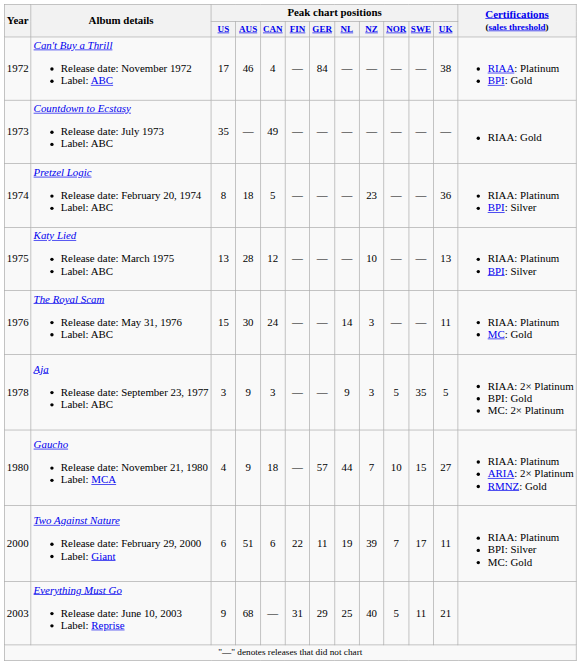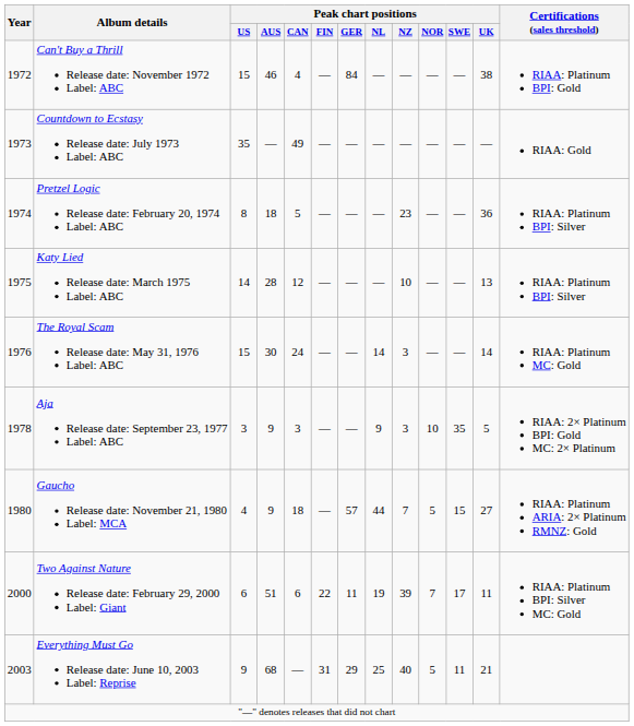 <table class="wikitable" style="text-align:center;">
 <tr>
 <th rowspan="2">Year</th>
 <th rowspan="2">Album details</th>
 <th colspan="10">Peak chart positions</th>
 <th rowspan="2"><a href='#'>Certifications</a><br><small>(<a href='#'>sales threshold</a>)</small></th>
 </tr>
 <tr style="font-size:smaller;">
 <th style="width:30px;"><a href='#'>US</a><br></th>
 <th style="width:30px;"><a href='#'>AUS</a><br></th>
 <th style="width:30px;"><a href='#'>CAN</a><br></th>
 <th style="width:30px;"><a href='#'>FIN</a><br></th>
 <th style="width:30px;"><a href='#'>GER</a><br></th>
 <th style="width:30px;"><a href='#'>NL</a><br></th>
 <th style="width:30px;"><a href='#'>NZ</a><br></th>
 <th style="width:30px;"><a href='#'>NOR</a><br></th>
 <th style="width:30px;"><a href='#'>SWE</a><br></th>
 <th style="width:30px;"><a href='#'>UK</a><br></th>
 </tr>
 <tr>
 <td>1972</td>
 <td style="text-align:left;"><em><a href='#'>Can't Buy a Thrill</a></em><br><ul><li>Release date: November 1972</li><li>Label: <a href='#'>ABC</a></li></ul></td>
-<td>17</td>
+<td>15</td>
 <td>46</td>
 <td>4</td>
 <td>—</td>
 <td>84</td>
 <td>—</td>
 <td>—</td>
 <td>—</td>
 <td>—</td>
 <td>38</td>
 <td style="text-align:left;"><br><ul><li><a href='#'>RIAA</a>: Platinum</li><li><a href='#'>BPI</a>: Gold</li></ul></td>
 </tr>
 <tr>
 <td>1973</td>
 <td style="text-align:left;"><em><a href='#'>Countdown to Ecstasy</a></em><br><ul><li>Release date: July 1973</li><li>Label: ABC</li></ul></td>
 <td>35</td>
 <td>—</td>
 <td>49</td>
 <td>—</td>
 <td>—</td>
 <td>—</td>
 <td>—</td>
 <td>—</td>
 <td>—</td>
 <td>—</td>
 <td style="text-align:left;"><br><ul><li>RIAA: Gold</li></ul></td>
 </tr>
 <tr>
 <td>1974</td>
 <td style="text-align:left;"><em><a href='#'>Pretzel Logic</a></em><br><ul><li>Release date: February 20, 1974</li><li>Label: ABC</li></ul></td>
 <td>8</td>
 <td>18</td>
 <td>5</td>
 <td>—</td>
 <td>—</td>
 <td>—</td>
 <td>23</td>
 <td>—</td>
 <td>—</td>
 <td>36</td>
 <td style="text-align:left;"><br><ul><li>RIAA: Platinum</li><li><a href='#'>BPI</a>: Silver</li></ul></td>
 </tr>
 <tr>
 <td>1975</td>
 <td style="text-align:left;"><em><a href='#'>Katy Lied</a></em><br><ul><li>Release date: March 1975</li><li>Label: ABC</li></ul></td>
-<td>13</td>
+<td>14</td>
 <td>28</td>
 <td>12</td>
 <td>—</td>
 <td>—</td>
 <td>—</td>
 <td>10</td>
 <td>—</td>
 <td>—</td>
 <td>13</td>
 <td style="text-align:left;"><br><ul><li>RIAA: Platinum</li><li><a href='#'>BPI</a>: Silver</li></ul></td>
 </tr>
 <tr>
 <td>1976</td>
 <td style="text-align:left;"><em><a href='#'>The Royal Scam</a></em><br><ul><li>Release date: May 31, 1976</li><li>Label: ABC</li></ul></td>
 <td>15</td>
 <td>30</td>
 <td>24</td>
 <td>—</td>
 <td>—</td>
 <td>14</td>
 <td>3</td>
 <td>—</td>
 <td>—</td>
-<td>11</td>
+<td>14</td>
 <td style="text-align:left;"><br><ul><li>RIAA: Platinum</li><li><a href='#'>MC</a>: Gold</li></ul></td>
 </tr>
 <tr>
 <td>1978</td>
 <td style="text-align:left;"><em><a href='#'>Aja</a></em><br><ul><li>Release date: September 23, 1977</li><li>Label: ABC</li></ul></td>
 <td>3</td>
 <td>9</td>
 <td>3</td>
 <td>—</td>
 <td>—</td>
 <td>9</td>
 <td>3</td>
-<td>5</td>
+<td>10</td>
 <td>35</td>
 <td>5</td>
 <td style="text-align:left;"><br><ul><li>RIAA: 2× Platinum</li><li>BPI: Gold</li><li>MC: 2× Platinum</li></ul></td>
 </tr>
 <tr>
 <td>1980</td>
 <td style="text-align:left;"><em><a href='#'>Gaucho</a></em><br><ul><li>Release date: November 21, 1980</li><li>Label: <a href='#'>MCA</a></li></ul></td>
 <td>4</td>
 <td>9</td>
 <td>18</td>
 <td>—</td>
 <td>57</td>
 <td>44</td>
 <td>7</td>
-<td>10</td>
+<td>5</td>
 <td>15</td>
 <td>27</td>
 <td style="text-align:left;"><br><ul><li>RIAA: Platinum</li><li><a href='#'>ARIA</a>: 2× Platinum</li><li><a href='#'>RMNZ</a>: Gold</li></ul></td>
 </tr>
 <tr>
 <td>2000</td>
 <td style="text-align:left;"><em><a href='#'>Two Against Nature</a></em><br><ul><li>Release date: February 29, 2000</li><li>Label: <a href='#'>Giant</a></li></ul></td>
 <td>6</td>
 <td>51</td>
 <td>6</td>
 <td>22</td>
 <td>11</td>
 <td>19</td>
 <td>39</td>
 <td>7</td>
 <td>17</td>
 <td>11</td>
 <td style="text-align:left;"><br><ul><li>RIAA: Platinum</li><li>BPI: Silver</li><li>MC: Gold</li></ul></td>
 </tr>
 <tr>
 <td>2003</td>
 <td style="text-align:left;"><em><a href='#'>Everything Must Go</a></em><br><ul><li>Release date: June 10, 2003</li><li>Label: <a href='#'>Reprise</a></li></ul></td>
 <td>9</td>
 <td>68</td>
 <td>—</td>
 <td>31</td>
 <td>29</td>
 <td>25</td>
 <td>40</td>
 <td>5</td>
 <td>11</td>
 <td>21</td>
 <td></td>
 </tr>
 <tr>
 <td colspan="15" style="font-size:85%">"—" denotes releases that did not chart</td>
 </tr>
 </table>
